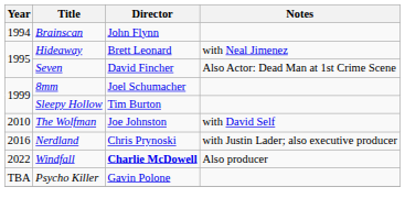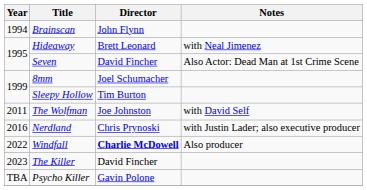 <table class="wikitable plainrowheaders">
 <tr>
 <th>Year</th>
 <th>Title</th>
 <th>Director</th>
 <th>Notes</th>
 </tr>
 <tr>
 <td>1994</td>
 <td><em><a href='#'>Brainscan</a></em></td>
 <td><a href='#'>John Flynn</a></td>
 <td></td>
 </tr>
 <tr>
 <td rowspan=2>1995</td>
 <td><em><a href='#'>Hideaway</a></em></td>
 <td><a href='#'>Brett Leonard</a></td>
 <td>with <a href='#'>Neal Jimenez</a></td>
 </tr>
 <tr>
 <td><em><a href='#'>Seven</a></em></td>
 <td><a href='#'>David Fincher</a></td>
 <td>Also Actor: Dead Man at 1st Crime Scene</td>
 </tr>
 <tr>
 <td rowspan=2>1999</td>
 <td><em><a href='#'>8mm</a></em></td>
 <td><a href='#'>Joel Schumacher</a></td>
 <td></td>
 </tr>
 <tr>
 <td><em><a href='#'>Sleepy Hollow</a></em></td>
 <td><a href='#'>Tim Burton</a></td>
 <td></td>
 </tr>
 <tr>
-<td>2010</td>
+<td>2011</td>
 <td><em><a href='#'>The Wolfman</a></em></td>
 <td><a href='#'>Joe Johnston</a></td>
 <td>with <a href='#'>David Self</a></td>
 </tr>
 <tr>
 <td>2016</td>
 <td><em><a href='#'>Nerdland</a></em></td>
 <td><a href='#'>Chris Prynoski</a></td>
 <td>with Justin Lader; also executive producer</td>
 </tr>
 <tr>
 <td>2022</td>
 <td><em><a href='#'>Windfall</a></em></td>
 <td><strong><a href='#'>Charlie McDowell</a></strong></td>
 <td>Also producer</td>
 </tr>
 <tr>
+<td>2023</td>
+<td><em><a href='#'>The Killer</a></em></td>
+<td>David Fincher</td>
+<td></td>
+</tr>
+<tr>
 <td>TBA</td>
 <td><em>Psycho Killer</em></td>
 <td><a href='#'>Gavin Polone</a></td>
 <td></td>
 </tr>
 <tr>
 </tr>
 </table>
